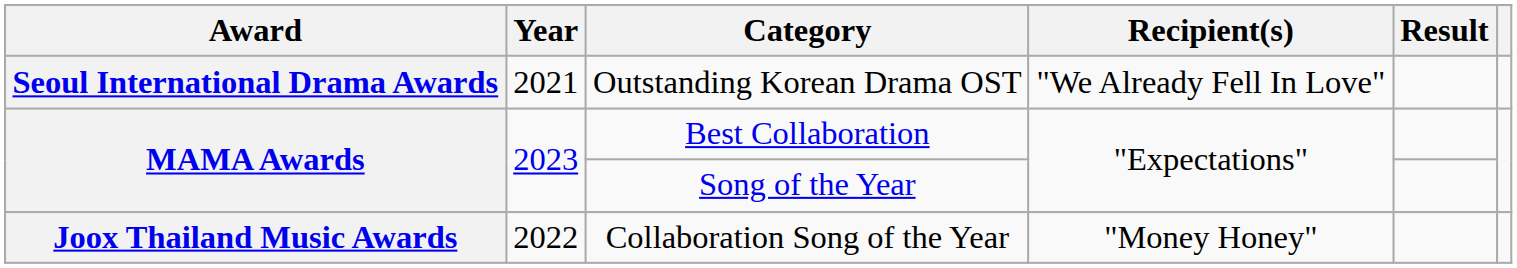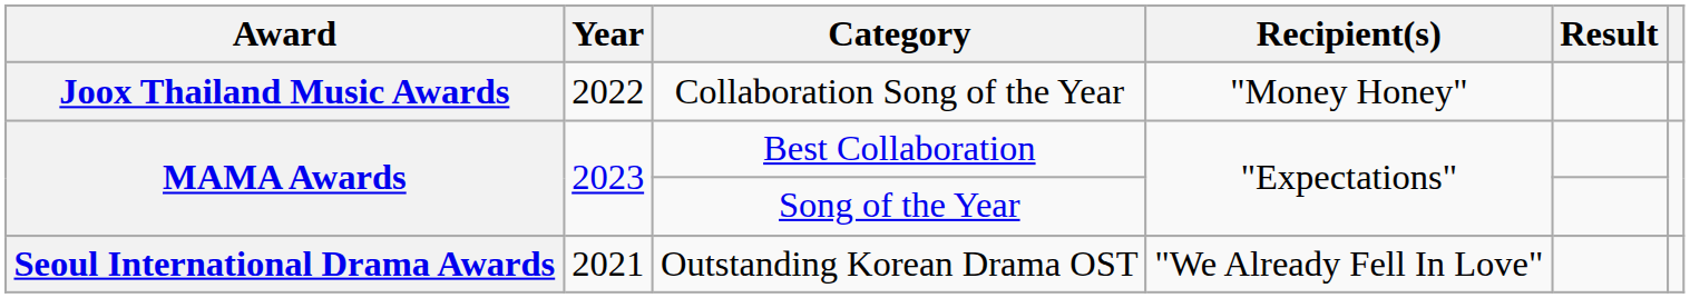 <table class="wikitable plainrowheaders sortable" style="text-align:center">
 <tr>
 <th scope="col">Award</th>
 <th scope="col">Year</th>
 <th scope="col">Category</th>
 <th scope="col">Recipient(s)</th>
 <th scope="col">Result</th>
 <th scope="col" class="unsortable"></th>
 </tr>
 <tr>
-<th scope="row"><a href='#'>Seoul International Drama Awards</a></th>
-<td>2021</td>
-<td>Outstanding Korean Drama OST</td>
-<td>"We Already Fell In Love" </td>
+<th scope="row"><a href='#'>Joox Thailand Music Awards</a></th>
+<td>2022</td>
+<td>Collaboration Song of the Year</td>
+<td>"Money Honey" </td>
 <td></td>
 <td></td>
 </tr>
 <tr>
 <th scope="row" rowspan="2"><a href='#'>MAMA Awards</a></th>
 <td rowspan="2"><a href='#'>2023</a></td>
 <td><a href='#'>Best Collaboration</a></td>
 <td rowspan="2">"Expectations" </td>
 <td></td>
 <td rowspan="2"></td>
 </tr>
 <tr>
 <td><a href='#'>Song of the Year</a></td>
 <td></td>
 </tr>
 <tr>
-<th scope="row"><a href='#'>Joox Thailand Music Awards</a></th>
-<td>2022</td>
-<td>Collaboration Song of the Year</td>
-<td>"Money Honey" </td>
+<th scope="row"><a href='#'>Seoul International Drama Awards</a></th>
+<td>2021</td>
+<td>Outstanding Korean Drama OST</td>
+<td>"We Already Fell In Love" </td>
 <td></td>
 <td></td>
 </tr>
 </table>
